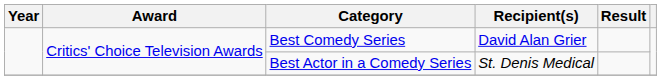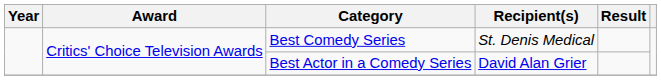 <table class="wikitable sortable plainrowheaders">
 <tr>
 <th scope="col">Year</th>
 <th scope="col">Award</th>
 <th scope="col">Category</th>
 <th scope="col">Recipient(s)</th>
 <th scope="col">Result</th>
 <th scope="col" class="unsortable"></th>
 </tr>
 <tr>
 <td rowspan="2"></td>
 <td rowspan="2"><a href='#'>Critics' Choice Television Awards</a></td>
 <td><a href='#'>Best Comedy Series</a></td>
-<td><a href='#'>David Alan Grier</a></td>
+<td><em>St. Denis Medical</em></td>
 <td></td>
 <td align="center" rowspan="2"></td>
 </tr>
 <tr>
 <td><a href='#'>Best Actor in a Comedy Series</a></td>
-<td><em>St. Denis Medical</em></td>
+<td><a href='#'>David Alan Grier</a></td>
 <td></td>
 </tr>
 <tr>
 </tr>
 </table>
